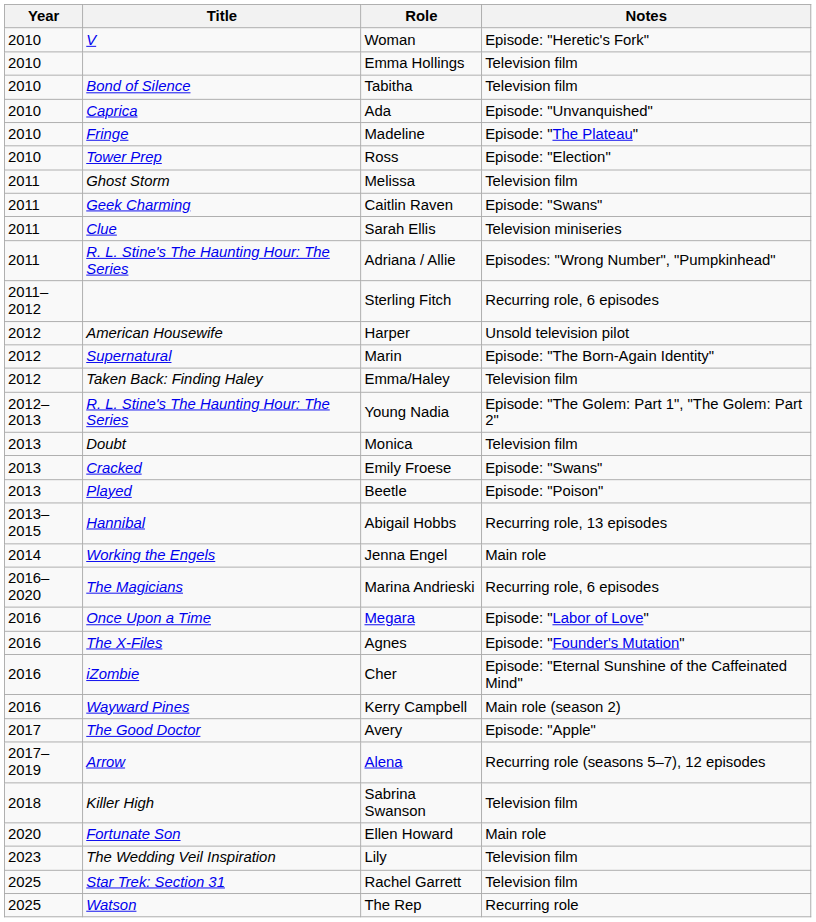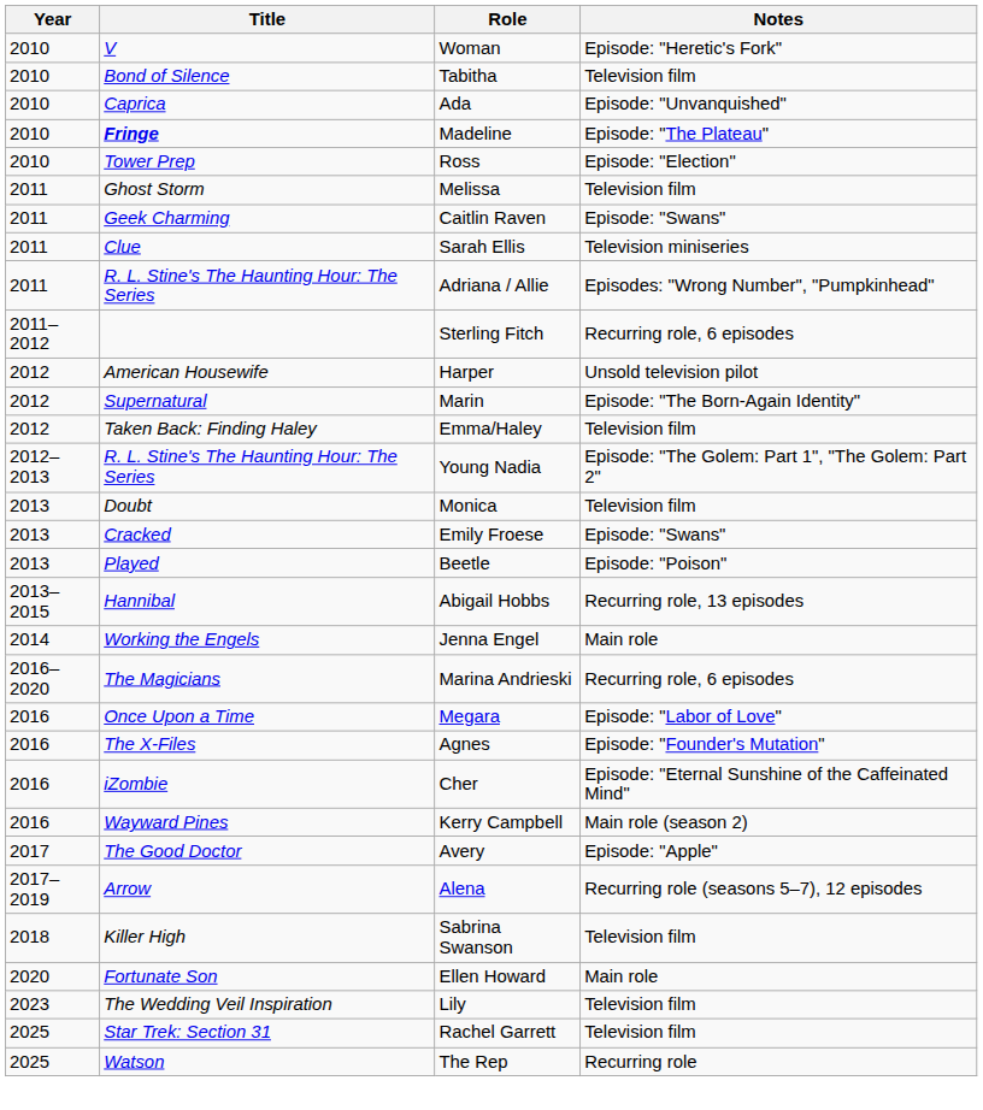 <table class="wikitable sortable">
 <tr>
 <th>Year</th>
 <th>Title</th>
 <th>Role</th>
 <th class="unsortable">Notes</th>
 </tr>
 <tr>
 <td>2010</td>
 <td><em><a href='#'>V</a></em></td>
 <td>Woman</td>
 <td>Episode: "Heretic's Fork"</td>
 </tr>
 <tr>
 <td>2010</td>
-<td><em></em></td>
-<td>Emma Hollings</td>
-<td>Television film</td>
-</tr>
-<tr>
-<td>2010</td>
 <td><em><a href='#'>Bond of Silence</a></em></td>
 <td>Tabitha</td>
 <td>Television film</td>
 </tr>
 <tr>
 <td>2010</td>
 <td><em><a href='#'>Caprica</a></em></td>
 <td>Ada</td>
 <td>Episode: "Unvanquished"</td>
 </tr>
 <tr>
 <td>2010</td>
-<td><em><a href='#'>Fringe</a></em></td>
+<td><strong><em><a href='#'>Fringe</a></em></strong></td>
 <td>Madeline</td>
 <td>Episode: "<a href='#'>The Plateau</a>"</td>
 </tr>
 <tr>
 <td>2010</td>
 <td><em><a href='#'>Tower Prep</a></em></td>
 <td>Ross</td>
 <td>Episode: "Election"</td>
 </tr>
 <tr>
 <td>2011</td>
 <td><em>Ghost Storm</em></td>
 <td>Melissa</td>
 <td>Television film</td>
 </tr>
 <tr>
 <td>2011</td>
 <td><em><a href='#'>Geek Charming</a></em></td>
 <td>Caitlin Raven</td>
 <td>Episode: "Swans"</td>
 </tr>
 <tr>
 <td>2011</td>
 <td><em><a href='#'>Clue</a></em></td>
 <td>Sarah Ellis</td>
 <td>Television miniseries</td>
 </tr>
 <tr>
 <td>2011</td>
 <td><em><a href='#'>R. L. Stine's The Haunting Hour: The Series</a></em></td>
 <td>Adriana / Allie</td>
 <td>Episodes: "Wrong Number", "Pumpkinhead"</td>
 </tr>
 <tr>
 <td>2011–2012</td>
 <td><em></em></td>
 <td>Sterling Fitch</td>
 <td>Recurring role, 6 episodes</td>
 </tr>
 <tr>
 <td>2012</td>
 <td><em>American Housewife</em></td>
 <td>Harper</td>
 <td>Unsold television pilot</td>
 </tr>
 <tr>
 <td>2012</td>
 <td><em><a href='#'>Supernatural</a></em></td>
 <td>Marin</td>
 <td>Episode: "The Born-Again Identity"</td>
 </tr>
 <tr>
 <td>2012</td>
 <td><em>Taken Back: Finding Haley</em></td>
 <td>Emma/Haley</td>
 <td>Television film</td>
 </tr>
 <tr>
 <td>2012–2013</td>
 <td><em><a href='#'>R. L. Stine's The Haunting Hour: The Series</a></em></td>
 <td>Young Nadia</td>
 <td>Episode: "The Golem: Part 1", "The Golem: Part 2"</td>
 </tr>
 <tr>
 <td>2013</td>
 <td><em>Doubt</em></td>
 <td>Monica</td>
 <td>Television film</td>
 </tr>
 <tr>
 <td>2013</td>
 <td><em><a href='#'>Cracked</a></em></td>
 <td>Emily Froese</td>
 <td>Episode: "Swans"</td>
 </tr>
 <tr>
 <td>2013</td>
 <td><em><a href='#'>Played</a></em></td>
 <td>Beetle</td>
 <td>Episode: "Poison"</td>
 </tr>
 <tr>
 <td>2013–2015</td>
 <td><em><a href='#'>Hannibal</a></em></td>
 <td>Abigail Hobbs</td>
 <td>Recurring role, 13 episodes</td>
 </tr>
 <tr>
 <td>2014</td>
 <td><em><a href='#'>Working the Engels</a></em></td>
 <td>Jenna Engel</td>
 <td>Main role</td>
 </tr>
 <tr>
 <td>2016–2020</td>
 <td data-sort-value="Magicians, The"><em><a href='#'>The Magicians</a></em></td>
 <td>Marina Andrieski</td>
 <td>Recurring role, 6 episodes</td>
 </tr>
 <tr>
 <td>2016</td>
 <td><em><a href='#'>Once Upon a Time</a></em></td>
 <td><a href='#'>Megara</a></td>
 <td>Episode: "<a href='#'>Labor of Love</a>"</td>
 </tr>
 <tr>
 <td>2016</td>
 <td data-sort-value="X-Files, The"><em><a href='#'>The X-Files</a></em></td>
 <td>Agnes</td>
 <td>Episode: "<a href='#'>Founder's Mutation</a>"</td>
 </tr>
 <tr>
 <td>2016</td>
 <td><em><a href='#'>iZombie</a></em></td>
 <td>Cher</td>
 <td>Episode: "Eternal Sunshine of the Caffeinated Mind"</td>
 </tr>
 <tr>
 <td>2016</td>
 <td><em><a href='#'>Wayward Pines</a></em></td>
 <td>Kerry Campbell</td>
 <td>Main role (season 2)</td>
 </tr>
 <tr>
 <td>2017</td>
 <td data-sort-value="Good Doctor, The"><em><a href='#'>The Good Doctor</a></em></td>
 <td>Avery</td>
 <td>Episode: "Apple"</td>
 </tr>
 <tr>
 <td>2017–2019</td>
 <td><em><a href='#'>Arrow</a></em></td>
 <td><a href='#'>Alena</a></td>
 <td>Recurring role (seasons 5–7), 12 episodes</td>
 </tr>
 <tr>
 <td>2018</td>
 <td><em>Killer High</em></td>
 <td>Sabrina Swanson</td>
 <td>Television film</td>
 </tr>
 <tr>
 <td>2020</td>
 <td><em><a href='#'>Fortunate Son</a></em></td>
 <td>Ellen Howard</td>
 <td>Main role</td>
 </tr>
 <tr>
 <td>2023</td>
 <td data-sort-value="Wedding Veil Inspiration, The"><em>The Wedding Veil Inspiration</em></td>
 <td>Lily</td>
 <td>Television film</td>
 </tr>
 <tr>
 <td>2025</td>
 <td><em><a href='#'>Star Trek: Section 31</a></em></td>
 <td>Rachel Garrett</td>
 <td>Television film</td>
 </tr>
 <tr>
 <td>2025</td>
 <td><em><a href='#'>Watson</a></em></td>
 <td>The Rep</td>
 <td>Recurring role</td>
 </tr>
 </table>
